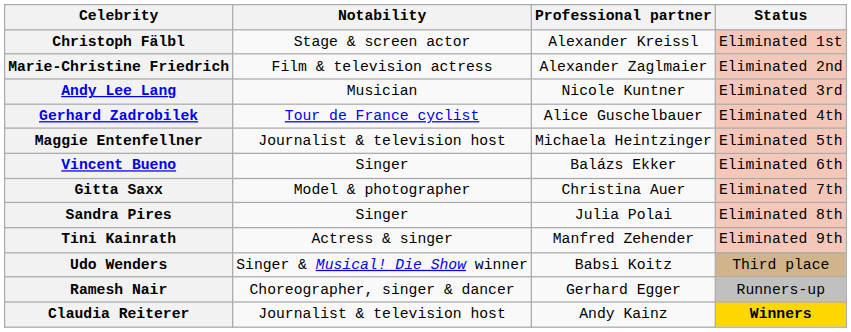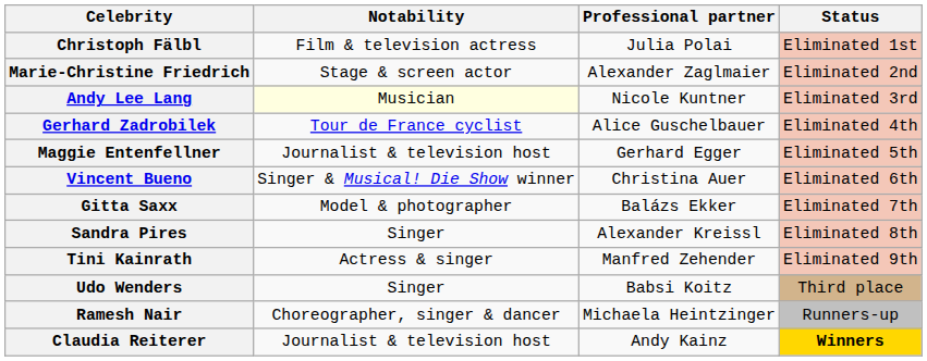 <table class="wikitable sortable" style="text-align:center; font-size:90%">
 <tr>
 <th scope="col">Celebrity</th>
 <th scope="col" class="unsortable">Notability</th>
 <th scope="col">Professional partner</th>
 <th scope="col">Status</th>
 </tr>
 <tr>
 <th scope="row">Christoph Fälbl</th>
-<td>Stage & screen actor</td>
-<td>Alexander Kreissl</td>
+<td>Film & television actress</td>
+<td>Julia Polai</td>
 <td bgcolor="f4c7b8">Eliminated 1st</td>
 </tr>
 <tr>
 <th scope="row">Marie-Christine Friedrich</th>
-<td>Film & television actress</td>
+<td>Stage & screen actor</td>
 <td>Alexander Zaglmaier</td>
 <td bgcolor="f4c7b8">Eliminated 2nd</td>
 </tr>
 <tr>
 <th scope="row"><a href='#'>Andy Lee Lang</a></th>
-<td>Musician</td>
+<td style="background: lightyellow;">Musician</td>
 <td>Nicole Kuntner</td>
 <td bgcolor="f4c7b8">Eliminated 3rd</td>
 </tr>
 <tr>
 <th scope="row"><a href='#'>Gerhard Zadrobilek</a></th>
 <td><a href='#'>Tour de France cyclist</a></td>
 <td>Alice Guschelbauer</td>
 <td bgcolor="f4c7b8">Eliminated 4th</td>
 </tr>
 <tr>
 <th scope="row">Maggie Entenfellner</th>
 <td>Journalist & television host</td>
-<td>Michaela Heintzinger</td>
+<td>Gerhard Egger</td>
 <td bgcolor="f4c7b8">Eliminated 5th</td>
 </tr>
 <tr>
 <th scope="row"><a href='#'>Vincent Bueno</a></th>
-<td>Singer</td>
-<td>Balázs Ekker</td>
+<td>Singer & <em><a href='#'>Musical! Die Show</a></em> winner</td>
+<td>Christina Auer</td>
 <td bgcolor="f4c7b8">Eliminated 6th</td>
 </tr>
 <tr>
 <th scope="row">Gitta Saxx</th>
 <td>Model & photographer</td>
-<td>Christina Auer</td>
+<td>Balázs Ekker</td>
 <td bgcolor="f4c7b8">Eliminated 7th</td>
 </tr>
 <tr>
 <th scope="row">Sandra Pires</th>
 <td>Singer</td>
-<td>Julia Polai</td>
+<td>Alexander Kreissl</td>
 <td bgcolor="f4c7b8">Eliminated 8th</td>
 </tr>
 <tr>
 <th scope="row">Tini Kainrath</th>
 <td>Actress & singer</td>
 <td>Manfred Zehender</td>
 <td bgcolor="f4c7b8">Eliminated 9th</td>
 </tr>
 <tr>
 <th scope="row">Udo Wenders</th>
-<td>Singer & <em><a href='#'>Musical! Die Show</a></em> winner</td>
+<td>Singer</td>
 <td>Babsi Koitz</td>
 <td bgcolor="tan">Third place</td>
 </tr>
 <tr>
 <th scope="row">Ramesh Nair</th>
 <td>Choreographer, singer & dancer</td>
-<td>Gerhard Egger</td>
+<td>Michaela Heintzinger</td>
 <td bgcolor="silver">Runners-up</td>
 </tr>
 <tr>
 <th scope="row">Claudia Reiterer</th>
 <td>Journalist & television host</td>
 <td>Andy Kainz</td>
 <td bgcolor="gold"><strong>Winners</strong></td>
 </tr>
 </table>
